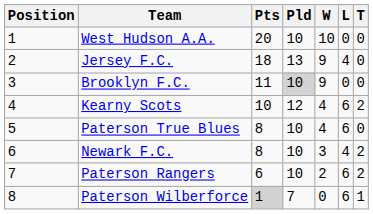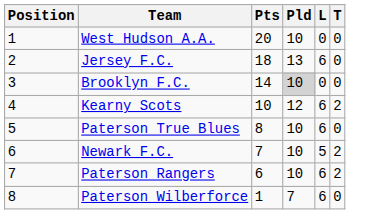 <table class="wikitable">
 <tr>
 <th>Position</th>
 <th>Team</th>
 <th>Pts</th>
 <th>Pld</th>
-<th>W</th>
 <th>L</th>
 <th>T</th>
 </tr>
 <tr>
 <td>1</td>
 <td><a href='#'>West Hudson A.A.</a></td>
 <td>20</td>
-<td>10</td>
 <td>10</td>
 <td>0</td>
 <td>0</td>
 </tr>
 <tr>
 <td>2</td>
 <td><a href='#'>Jersey F.C.</a></td>
 <td>18</td>
 <td>13</td>
-<td>9</td>
-<td>4</td>
+<td>6</td>
 <td>0</td>
 </tr>
 <tr>
 <td>3</td>
 <td><a href='#'>Brooklyn F.C.</a></td>
-<td>11</td>
+<td>14</td>
 <td style="background: lightgrey;">10</td>
-<td>9</td>
 <td>0</td>
 <td>0</td>
 </tr>
 <tr>
 <td>4</td>
 <td><a href='#'>Kearny Scots</a></td>
 <td>10</td>
 <td>12</td>
-<td>4</td>
 <td>6</td>
 <td>2</td>
 </tr>
 <tr>
 <td>5</td>
 <td><a href='#'>Paterson True Blues</a></td>
 <td>8</td>
 <td>10</td>
-<td>4</td>
 <td>6</td>
 <td>0</td>
 </tr>
 <tr>
 <td>6</td>
 <td><a href='#'>Newark F.C.</a></td>
-<td>8</td>
+<td>7</td>
 <td>10</td>
-<td>3</td>
-<td>4</td>
+<td>5</td>
 <td>2</td>
 </tr>
 <tr>
 <td>7</td>
 <td><a href='#'>Paterson Rangers</a></td>
 <td>6</td>
 <td>10</td>
-<td>2</td>
 <td>6</td>
 <td>2</td>
 </tr>
 <tr>
 <td>8</td>
 <td><a href='#'>Paterson Wilberforce</a></td>
-<td style="background: lightgrey;">1</td>
+<td>1</td>
 <td>7</td>
+<td>6</td>
 <td>0</td>
-<td>6</td>
-<td>1</td>
 </tr>
 </table>
